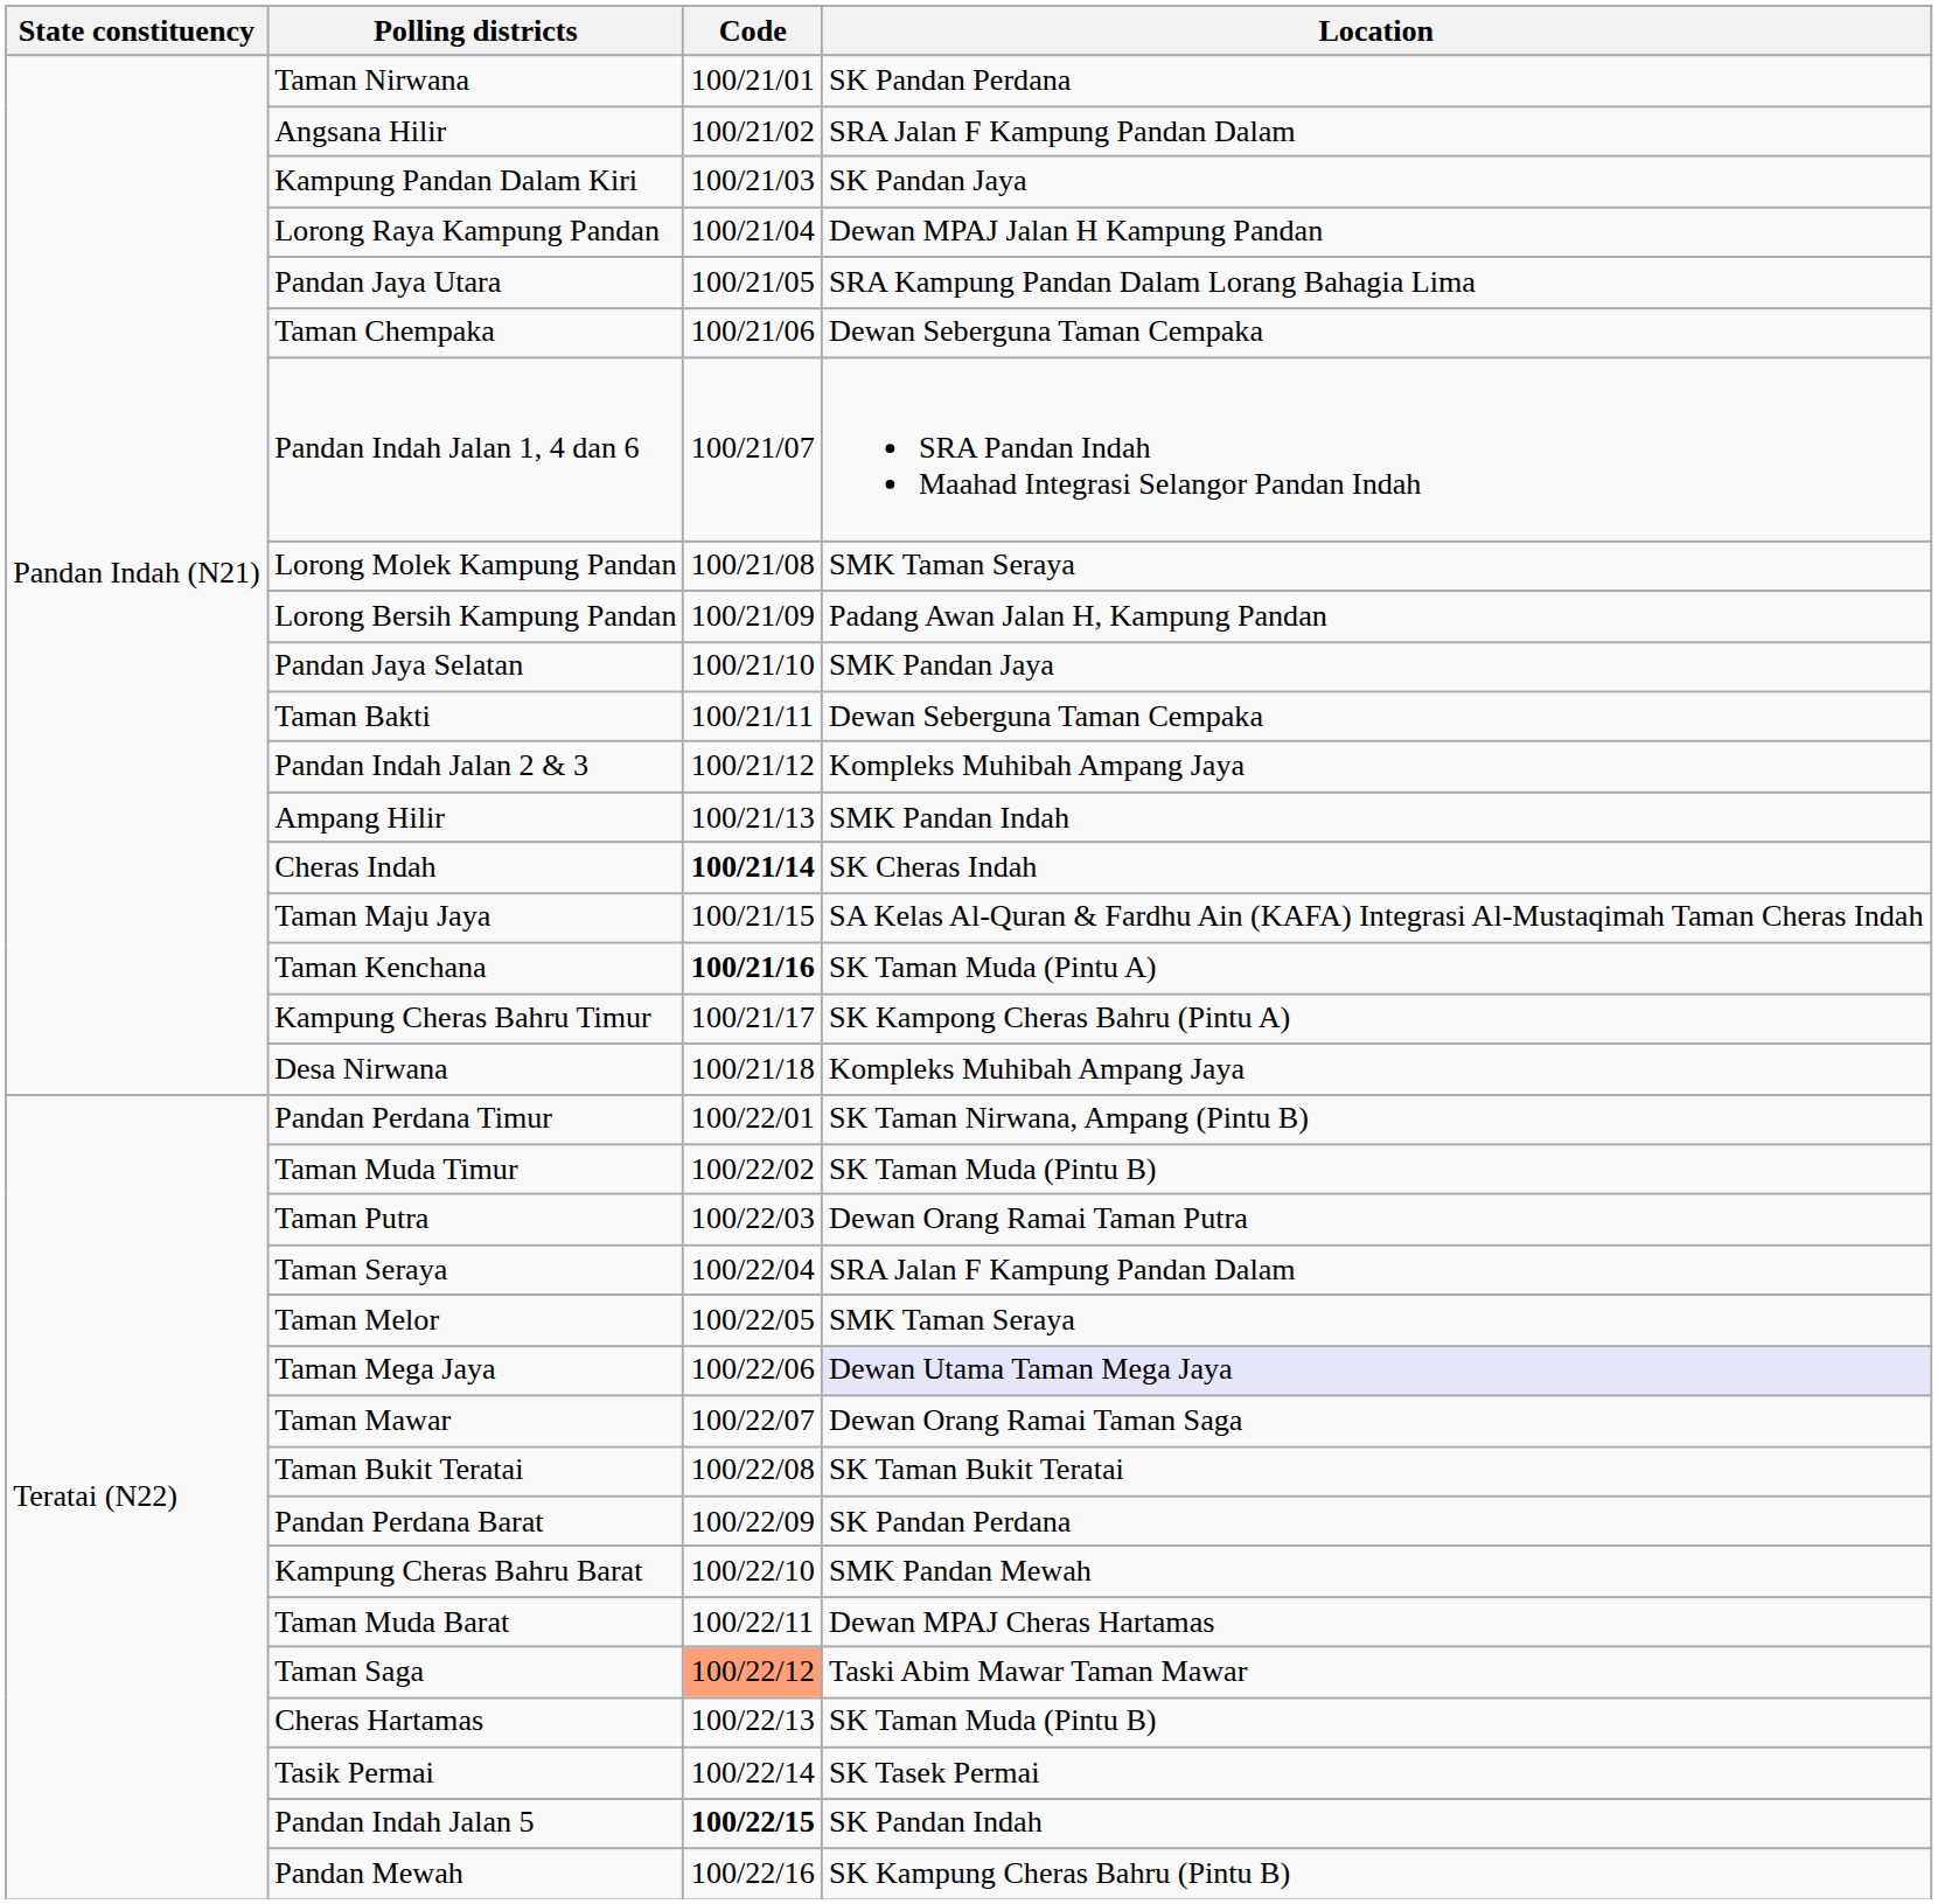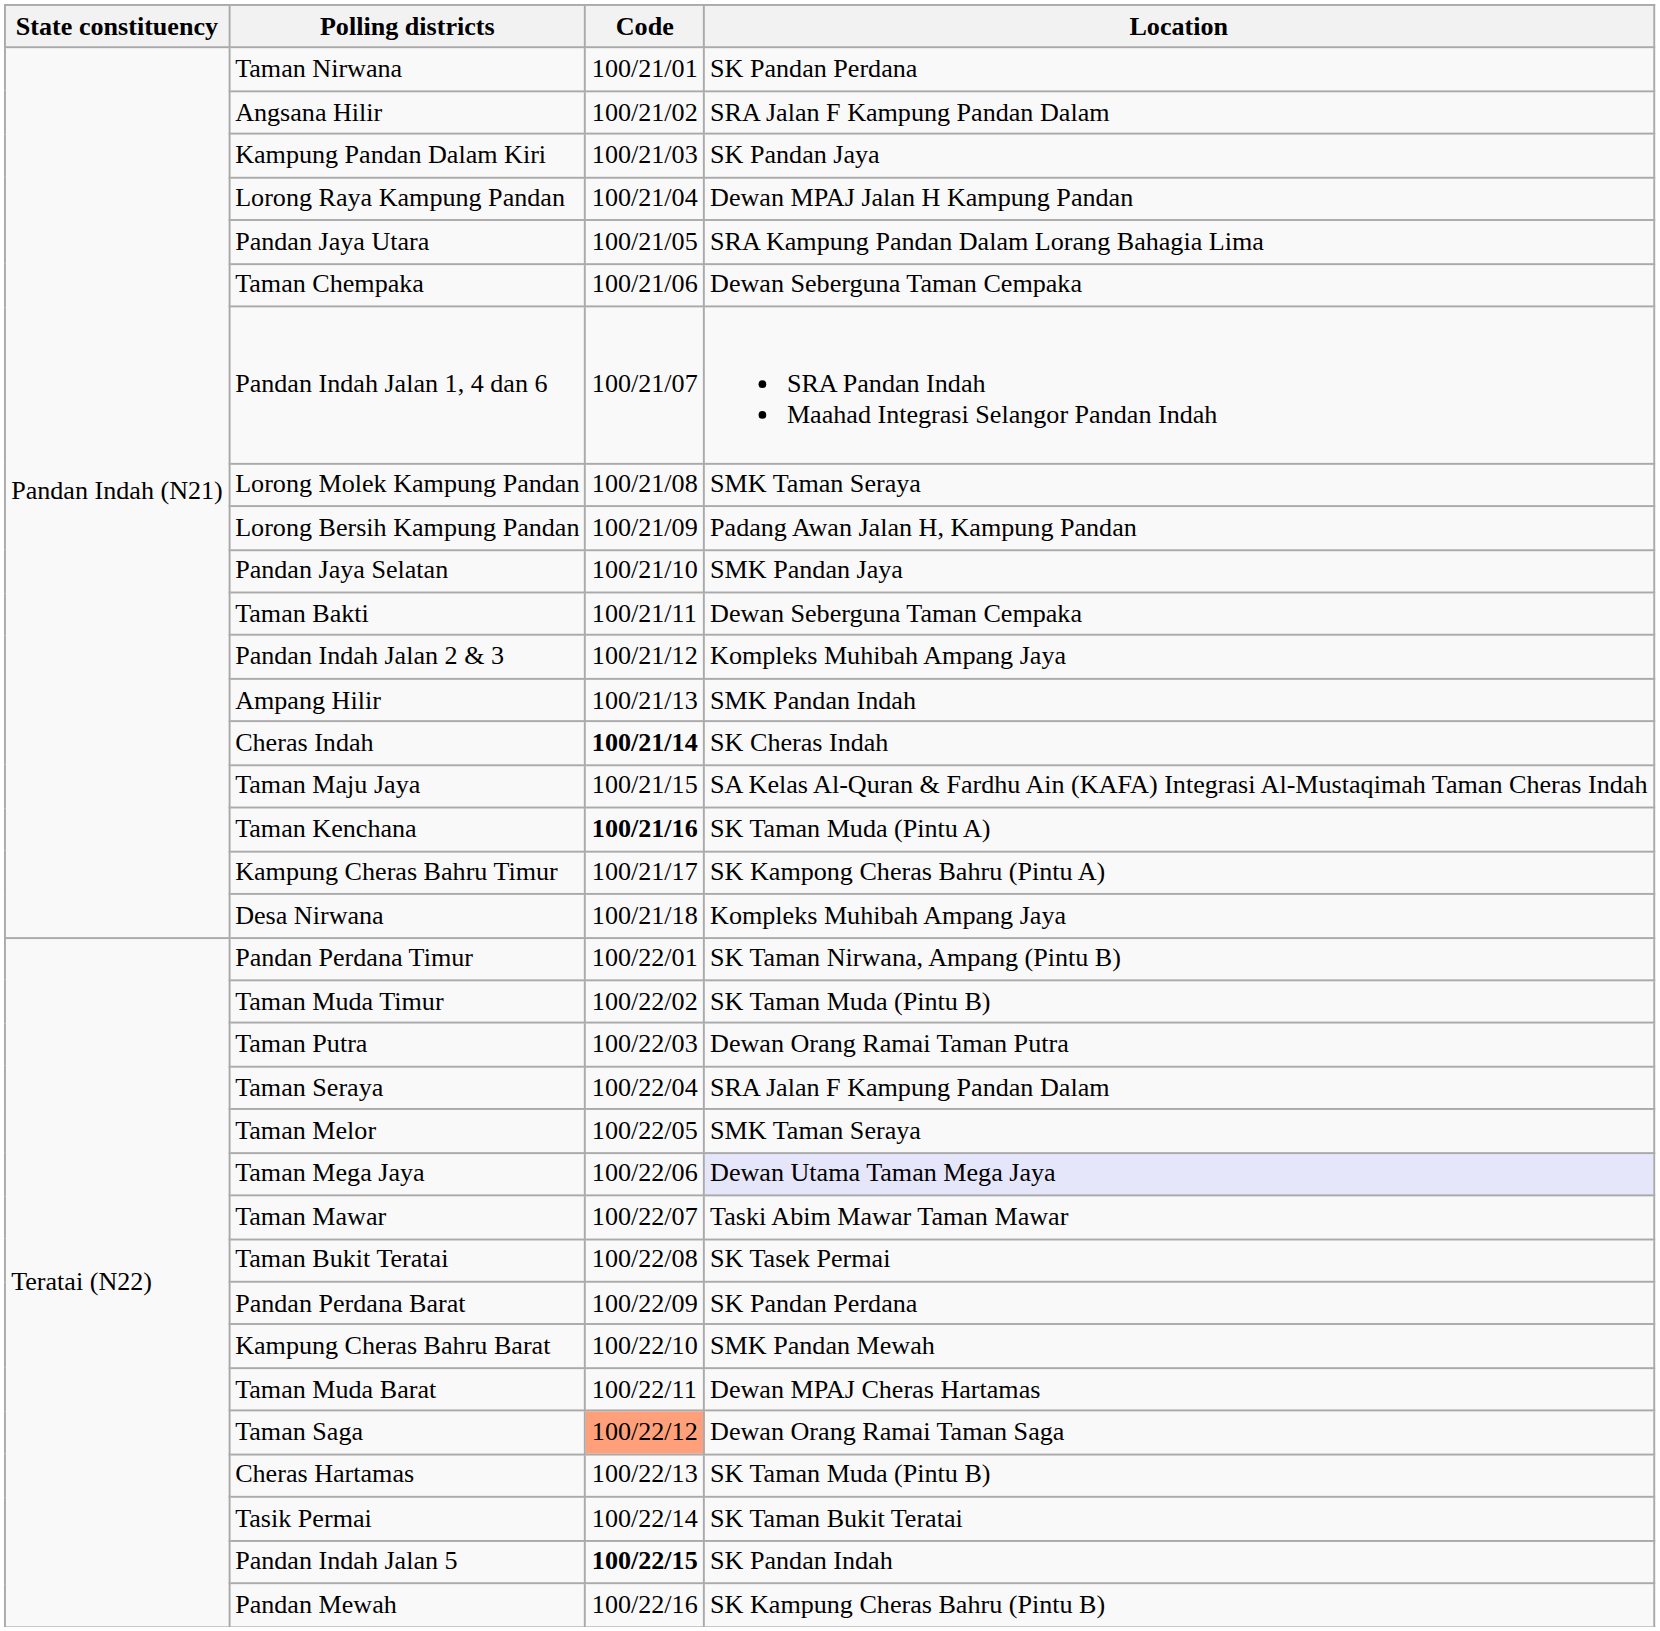 <table class="wikitable sortable mw-collapsible" style="white-space:nowrap;font-size:85%">
 <tr>
 <th>State constituency</th>
 <th>Polling districts</th>
 <th>Code</th>
 <th>Location</th>
 </tr>
 <tr>
 <td rowspan="18">Pandan Indah (N21)</td>
 <td>Taman Nirwana</td>
 <td>100/21/01</td>
 <td>SK Pandan Perdana</td>
 </tr>
 <tr>
 <td>Angsana Hilir</td>
 <td>100/21/02</td>
 <td>SRA Jalan F Kampung Pandan Dalam</td>
 </tr>
 <tr>
 <td>Kampung Pandan Dalam Kiri</td>
 <td>100/21/03</td>
 <td>SK Pandan Jaya</td>
 </tr>
 <tr>
 <td>Lorong Raya Kampung Pandan</td>
 <td>100/21/04</td>
 <td>Dewan MPAJ Jalan H Kampung Pandan</td>
 </tr>
 <tr>
 <td>Pandan Jaya Utara</td>
 <td>100/21/05</td>
 <td>SRA Kampung Pandan Dalam Lorang Bahagia Lima</td>
 </tr>
 <tr>
 <td>Taman Chempaka</td>
 <td>100/21/06</td>
 <td>Dewan Seberguna Taman Cempaka</td>
 </tr>
 <tr>
 <td>Pandan Indah Jalan 1, 4 dan 6</td>
 <td>100/21/07</td>
 <td><br><ul><li>SRA Pandan Indah</li><li>Maahad Integrasi Selangor Pandan Indah</li></ul></td>
 </tr>
 <tr>
 <td>Lorong Molek Kampung Pandan</td>
 <td>100/21/08</td>
 <td>SMK Taman Seraya</td>
 </tr>
 <tr>
 <td>Lorong Bersih Kampung Pandan</td>
 <td>100/21/09</td>
 <td>Padang Awan Jalan H, Kampung Pandan</td>
 </tr>
 <tr>
 <td>Pandan Jaya Selatan</td>
 <td>100/21/10</td>
 <td>SMK Pandan Jaya</td>
 </tr>
 <tr>
 <td>Taman Bakti</td>
 <td>100/21/11</td>
 <td>Dewan Seberguna Taman Cempaka</td>
 </tr>
 <tr>
 <td>Pandan Indah Jalan 2 & 3</td>
 <td>100/21/12</td>
 <td>Kompleks Muhibah Ampang Jaya</td>
 </tr>
 <tr>
 <td>Ampang Hilir</td>
 <td>100/21/13</td>
 <td>SMK Pandan Indah</td>
 </tr>
 <tr>
 <td>Cheras Indah</td>
 <td><strong>100/21/14</strong></td>
 <td>SK Cheras Indah</td>
 </tr>
 <tr>
 <td>Taman Maju Jaya</td>
 <td>100/21/15</td>
 <td>SA Kelas Al-Quran & Fardhu Ain (KAFA) Integrasi Al-Mustaqimah Taman Cheras Indah</td>
 </tr>
 <tr>
 <td>Taman Kenchana</td>
 <td><strong>100/21/16</strong></td>
 <td>SK Taman Muda (Pintu A)</td>
 </tr>
 <tr>
 <td>Kampung Cheras Bahru Timur</td>
 <td>100/21/17</td>
 <td>SK Kampong Cheras Bahru (Pintu A)</td>
 </tr>
 <tr>
 <td>Desa Nirwana</td>
 <td>100/21/18</td>
 <td>Kompleks Muhibah Ampang Jaya</td>
 </tr>
 <tr>
 <td rowspan="16">Teratai (N22)</td>
 <td>Pandan Perdana Timur</td>
 <td>100/22/01</td>
 <td>SK Taman Nirwana, Ampang (Pintu B)</td>
 </tr>
 <tr>
 <td>Taman Muda Timur</td>
 <td>100/22/02</td>
 <td>SK Taman Muda (Pintu B)</td>
 </tr>
 <tr>
 <td>Taman Putra</td>
 <td>100/22/03</td>
 <td>Dewan Orang Ramai Taman Putra</td>
 </tr>
 <tr>
 <td>Taman Seraya</td>
 <td>100/22/04</td>
 <td>SRA Jalan F Kampung Pandan Dalam</td>
 </tr>
 <tr>
 <td>Taman Melor</td>
 <td>100/22/05</td>
 <td>SMK Taman Seraya</td>
 </tr>
 <tr>
 <td>Taman Mega Jaya</td>
 <td>100/22/06</td>
 <td style="background: lavender;">Dewan Utama Taman Mega Jaya</td>
 </tr>
 <tr>
 <td>Taman Mawar</td>
 <td>100/22/07</td>
-<td>Dewan Orang Ramai Taman Saga</td>
+<td>Taski Abim Mawar Taman Mawar</td>
 </tr>
 <tr>
 <td>Taman Bukit Teratai</td>
 <td>100/22/08</td>
-<td>SK Taman Bukit Teratai</td>
+<td>SK Tasek Permai</td>
 </tr>
 <tr>
 <td>Pandan Perdana Barat</td>
 <td>100/22/09</td>
 <td>SK Pandan Perdana</td>
 </tr>
 <tr>
 <td>Kampung Cheras Bahru Barat</td>
 <td>100/22/10</td>
 <td>SMK Pandan Mewah</td>
 </tr>
 <tr>
 <td>Taman Muda Barat</td>
 <td>100/22/11</td>
 <td>Dewan MPAJ Cheras Hartamas</td>
 </tr>
 <tr>
 <td>Taman Saga</td>
 <td style="background: lightsalmon;">100/22/12</td>
-<td>Taski Abim Mawar Taman Mawar</td>
+<td>Dewan Orang Ramai Taman Saga</td>
 </tr>
 <tr>
 <td>Cheras Hartamas</td>
 <td>100/22/13</td>
 <td>SK Taman Muda (Pintu B)</td>
 </tr>
 <tr>
 <td>Tasik Permai</td>
 <td>100/22/14</td>
-<td>SK Tasek Permai</td>
+<td>SK Taman Bukit Teratai</td>
 </tr>
 <tr>
 <td>Pandan Indah Jalan 5</td>
 <td><strong>100/22/15</strong></td>
 <td>SK Pandan Indah</td>
 </tr>
 <tr>
 <td>Pandan Mewah</td>
 <td>100/22/16</td>
 <td>SK Kampung Cheras Bahru (Pintu B)</td>
 </tr>
 </table>
